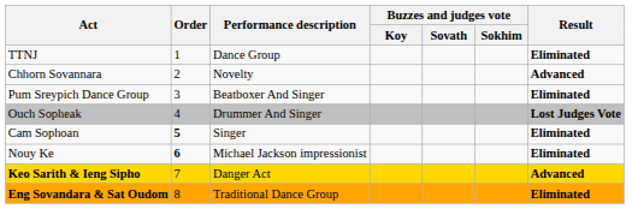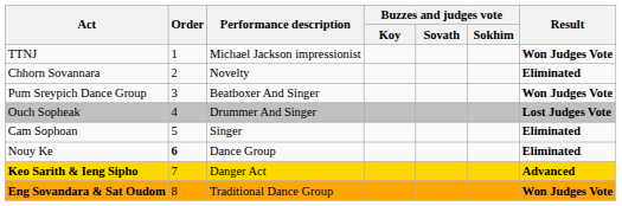 <table class="wikitable plainrowheaders">
 <tr>
 <th rowspan=2>Act</th>
 <th rowspan=2>Order</th>
 <th rowspan=2>Performance description</th>
 <th colspan=3>Buzzes and judges vote</th>
 <th rowspan=2 colspan=3>Result</th>
 </tr>
 <tr>
 <th style="width:60px;">Koy</th>
 <th style="width:60px;">Sovath</th>
 <th style="width:60px;">Sokhim</th>
 </tr>
 <tr>
 <td>TTNJ</td>
 <td>1</td>
-<td>Dance Group</td>
+<td>Michael Jackson impressionist</td>
 <td></td>
 <td></td>
 <td></td>
-<td><strong>Eliminated</strong></td>
+<td><strong>Won Judges Vote</strong></td>
 </tr>
 <tr>
 <td>Chhorn Sovannara</td>
 <td>2</td>
 <td>Novelty</td>
 <td style="text-align:center;"></td>
 <td></td>
 <td style="text-align:center;"></td>
-<td><strong>Advanced</strong></td>
+<td><strong>Eliminated</strong></td>
 </tr>
 <tr>
 <td>Pum Sreypich Dance Group</td>
 <td>3</td>
 <td>Beatboxer And Singer</td>
 <td></td>
 <td></td>
 <td></td>
-<td><strong>Eliminated</strong></td>
+<td><strong>Won Judges Vote</strong></td>
 </tr>
 <tr style="background:silver;">
 <td>Ouch Sopheak</td>
 <td>4</td>
 <td>Drummer And Singer</td>
 <td></td>
 <td></td>
 <td style="text-align:center;"></td>
 <td><strong>Lost Judges Vote</strong></td>
 </tr>
 <tr>
 <td>Cam Sophoan</td>
-<td><strong>5</strong></td>
+<td>5</td>
 <td>Singer</td>
 <td></td>
 <td></td>
 <td></td>
 <td><strong>Eliminated</strong></td>
 </tr>
 <tr>
 <td>Nouy Ke</td>
 <td><strong>6</strong></td>
-<td>Michael Jackson impressionist</td>
+<td>Dance Group</td>
 <td></td>
 <td></td>
 <td></td>
 <td><strong>Eliminated</strong></td>
 </tr>
 <tr style="background:gold;">
 <td><strong>Keo Sarith & Ieng Sipho</strong></td>
 <td>7</td>
 <td>Danger Act</td>
 <td></td>
 <td></td>
 <td></td>
 <td><strong>Advanced</strong></td>
 </tr>
 <tr style="background:orange;">
 <td><strong>Eng Sovandara & Sat Oudom</strong></td>
 <td>8</td>
 <td>Traditional Dance Group</td>
 <td style="text-align:center;"></td>
 <td style="text-align:center;"></td>
 <td></td>
-<td><strong>Eliminated</strong></td>
+<td><strong>Won Judges Vote</strong></td>
 </tr>
 </table>
